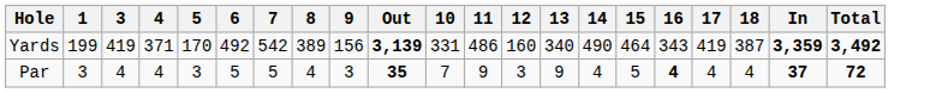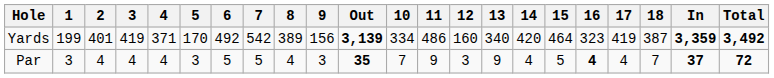 <table class="wikitable" style="text-align:center">
 <tr>
 <th align="left">Hole</th>
 <th>1</th>
+<th>2</th>
 <th>3</th>
 <th>4</th>
 <th>5</th>
 <th>6</th>
 <th>7</th>
 <th>8</th>
 <th>9</th>
 <th>Out</th>
 <th>10</th>
 <th>11</th>
 <th>12</th>
 <th>13</th>
 <th>14</th>
 <th>15</th>
 <th>16</th>
 <th>17</th>
 <th>18</th>
 <th>In</th>
 <th>Total</th>
 </tr>
 <tr>
 <td align="center">Yards</td>
 <td>199</td>
+<td>401</td>
 <td>419</td>
 <td>371</td>
 <td>170</td>
 <td>492</td>
 <td>542</td>
 <td>389</td>
 <td>156</td>
 <td><strong>3,139</strong></td>
-<td>331</td>
+<td>334</td>
 <td>486</td>
 <td>160</td>
 <td>340</td>
-<td>490</td>
+<td>420</td>
 <td>464</td>
-<td>343</td>
+<td>323</td>
 <td>419</td>
 <td>387</td>
 <td><strong>3,359</strong></td>
 <td><strong>3,492</strong></td>
 </tr>
 <tr>
 <td align="center">Par</td>
 <td>3</td>
+<td>4</td>
 <td>4</td>
 <td>4</td>
 <td>3</td>
 <td>5</td>
 <td>5</td>
 <td>4</td>
 <td>3</td>
 <td><strong>35</strong></td>
 <td>7</td>
 <td>9</td>
 <td>3</td>
 <td>9</td>
 <td>4</td>
 <td>5</td>
 <td><strong>4</strong></td>
 <td>4</td>
-<td>4</td>
+<td>7</td>
 <td><strong>37</strong></td>
 <td><strong>72</strong></td>
 </tr>
 </table>
